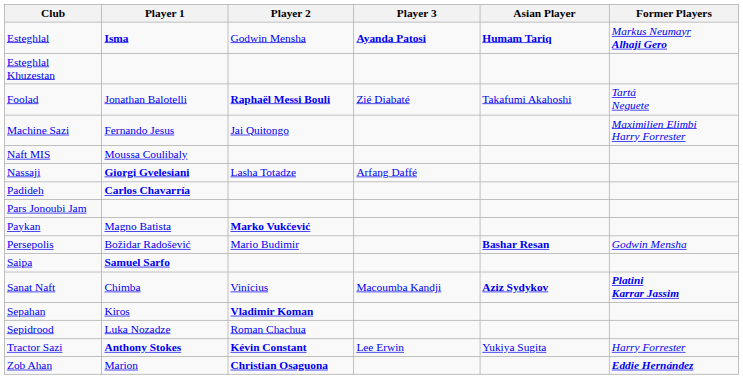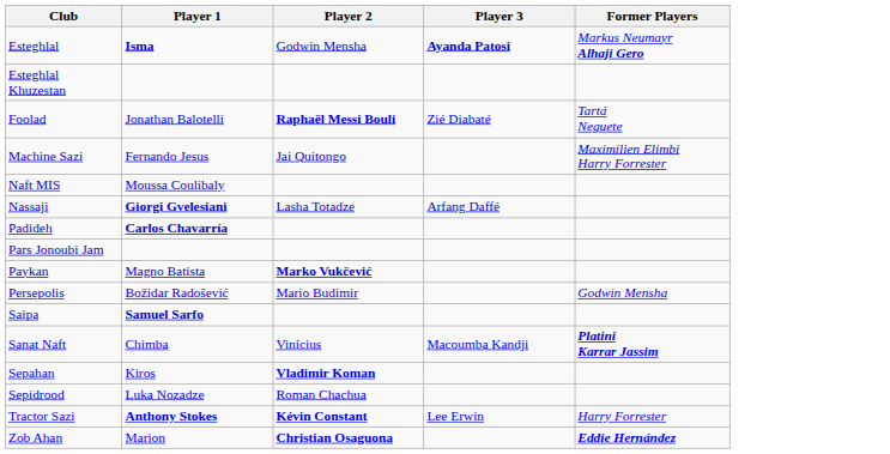 <table class="sortable wikitable" border="1">
 <tr>
 <th width="130">Club</th>
 <th width="170">Player 1</th>
 <th width="170">Player 2</th>
 <th width="170">Player 3</th>
-<th width="175">Asian Player</th>
 <th width="175">Former Players</th>
 </tr>
 <tr>
 <td><a href='#'>Esteghlal</a></td>
 <td> <strong><a href='#'>Isma</a></strong></td>
 <td> <a href='#'>Godwin Mensha</a></td>
 <td> <strong><a href='#'>Ayanda Patosi</a></strong></td>
-<td> <strong><a href='#'>Humam Tariq</a></strong></td>
 <td> <em><a href='#'>Markus Neumayr</a></em>  <br>  <strong><em><a href='#'>Alhaji Gero</a></em></strong></td>
 </tr>
 <tr>
 <td><a href='#'>Esteghlal Khuzestan</a></td>
-<td></td>
 <td></td>
 <td></td>
 <td></td>
 <td></td>
 </tr>
 <tr>
 <td><a href='#'>Foolad</a></td>
 <td> <a href='#'>Jonathan Balotelli</a></td>
 <td> <strong><a href='#'>Raphaël Messi Bouli</a></strong></td>
 <td> <a href='#'>Zié Diabaté</a></td>
-<td> <a href='#'>Takafumi Akahoshi</a></td>
 <td> <em><a href='#'>Tartá</a></em><br>  <em><a href='#'>Neguete</a></em></td>
 </tr>
 <tr>
 <td><a href='#'>Machine Sazi</a></td>
 <td> <a href='#'>Fernando Jesus</a></td>
 <td> <a href='#'>Jai Quitongo</a></td>
 <td></td>
-<td></td>
 <td> <em><a href='#'>Maximilien Elimbi</a></em><br>  <em><a href='#'>Harry Forrester</a></em></td>
 </tr>
 <tr>
 <td><a href='#'>Naft MIS</a></td>
 <td> <a href='#'>Moussa Coulibaly</a></td>
-<td></td>
 <td></td>
 <td></td>
 <td></td>
 </tr>
 <tr>
 <td><a href='#'>Nassaji</a></td>
 <td> <strong><a href='#'>Giorgi Gvelesiani</a></strong></td>
 <td> <a href='#'>Lasha Totadze</a></td>
 <td> <a href='#'>Arfang Daffé</a></td>
 <td></td>
-<td></td>
 </tr>
 <tr>
 <td><a href='#'>Padideh</a></td>
 <td> <strong><a href='#'>Carlos Chavarría</a></strong></td>
 <td></td>
 <td></td>
 <td></td>
-<td></td>
 </tr>
 <tr>
 <td><a href='#'>Pars Jonoubi Jam</a></td>
-<td></td>
 <td></td>
 <td></td>
 <td></td>
 <td></td>
 </tr>
 <tr>
 <td><a href='#'>Paykan</a></td>
 <td> <a href='#'>Magno Batista</a></td>
 <td> <strong><a href='#'>Marko Vukčević</a></strong></td>
 <td></td>
 <td></td>
-<td></td>
 </tr>
 <tr>
 <td><a href='#'>Persepolis</a></td>
 <td> <a href='#'>Božidar Radošević</a></td>
 <td> <a href='#'>Mario Budimir</a></td>
 <td></td>
-<td> <strong><a href='#'>Bashar Resan</a></strong></td>
 <td> <em><a href='#'>Godwin Mensha</a></em></td>
 </tr>
 <tr>
 <td><a href='#'>Saipa</a></td>
 <td> <strong><a href='#'>Samuel Sarfo</a></strong></td>
-<td></td>
 <td></td>
 <td></td>
 <td></td>
 </tr>
 <tr>
 <td><a href='#'>Sanat Naft</a></td>
 <td> <a href='#'>Chimba</a></td>
 <td> <a href='#'>Vinícius</a></td>
 <td> <a href='#'>Macoumba Kandji</a></td>
-<td> <strong><a href='#'>Aziz Sydykov</a></strong></td>
 <td> <strong><em><a href='#'>Platini</a></em></strong><br>  <strong><em><a href='#'>Karrar Jassim</a></em></strong></td>
 </tr>
 <tr>
 <td><a href='#'>Sepahan</a></td>
 <td> <a href='#'>Kiros</a></td>
 <td> <strong><a href='#'>Vladimir Koman</a></strong></td>
-<td></td>
 <td></td>
 <td></td>
 </tr>
 <tr>
 <td><a href='#'>Sepidrood</a></td>
 <td> <a href='#'>Luka Nozadze</a></td>
 <td> <a href='#'>Roman Chachua</a></td>
 <td></td>
 <td></td>
-<td></td>
 </tr>
 <tr>
 <td><a href='#'>Tractor Sazi</a></td>
 <td> <strong><a href='#'>Anthony Stokes</a></strong></td>
 <td> <strong><a href='#'>Kévin Constant</a></strong></td>
 <td> <a href='#'>Lee Erwin</a></td>
-<td> <a href='#'>Yukiya Sugita</a></td>
 <td> <em><a href='#'>Harry Forrester</a></em></td>
 </tr>
 <tr>
 <td><a href='#'>Zob Ahan</a></td>
 <td> <a href='#'>Marion</a></td>
 <td> <strong><a href='#'>Christian Osaguona</a></strong></td>
 <td></td>
-<td></td>
 <td> <strong><em><a href='#'>Eddie Hernández</a></em></strong></td>
 </tr>
 </table>
